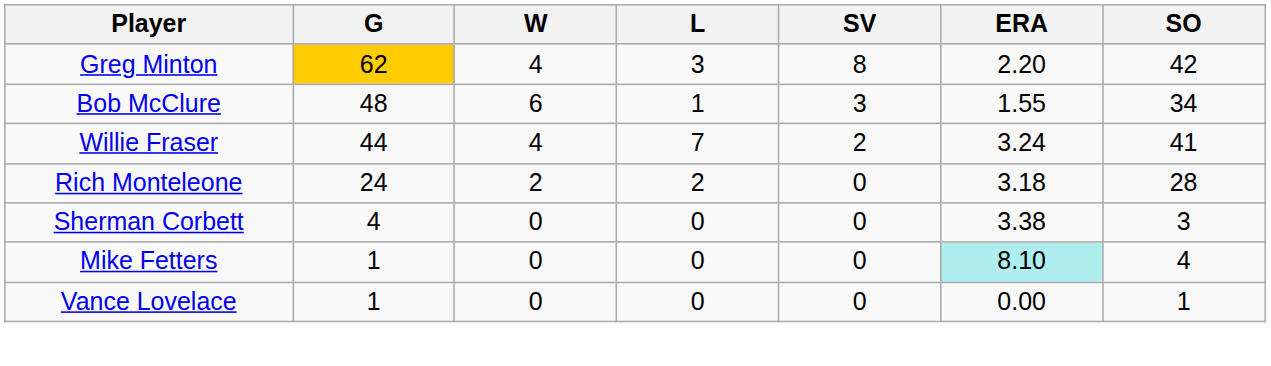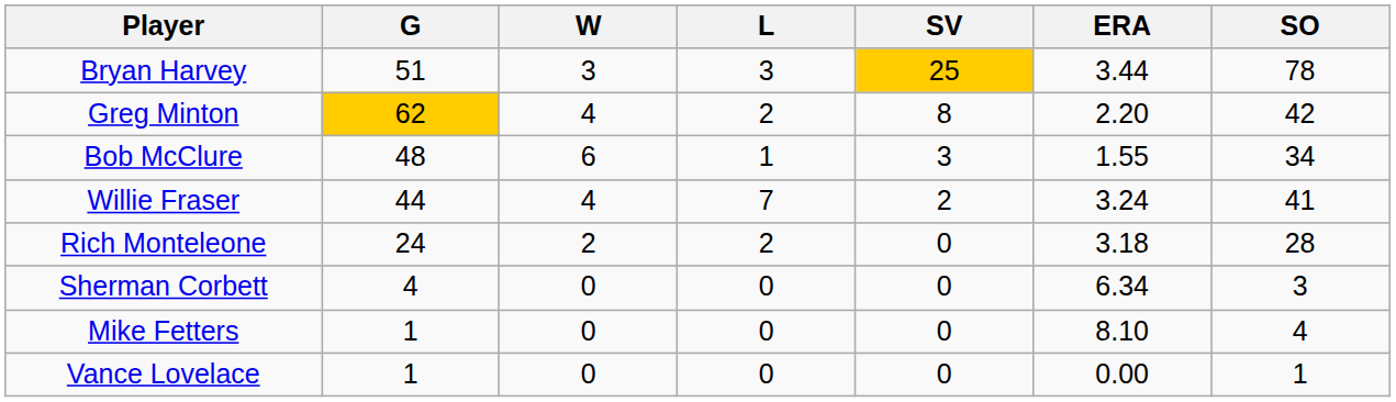 <table class="wikitable sortable">
 <tr>
 <th bgcolor="#DDDDFF" width="16%">Player</th>
 <th bgcolor="#DDDDFF" width="9%">G</th>
 <th bgcolor="#DDDDFF" width="9%">W</th>
 <th bgcolor="#DDDDFF" width="9%">L</th>
 <th bgcolor="#DDDDFF" width="9%">SV</th>
 <th bgcolor="#DDDDFF" width="9%">ERA</th>
 <th bgcolor="#DDDDFF" width="9%">SO</th>
 </tr>
+<tr align="center">
+<td><a href='#'>Bryan Harvey</a></td>
+<td>51</td>
+<td>3</td>
+<td>3</td>
+<td bgcolor="FFCC00">25</td>
+<td>3.44</td>
+<td>78</td>
+</tr>
 <tr align=center>
 <td><a href='#'>Greg Minton</a></td>
 <td bgcolor="FFCC00">62</td>
 <td>4</td>
-<td>3</td>
+<td>2</td>
 <td>8</td>
 <td>2.20</td>
 <td>42</td>
 </tr>
 <tr align="center">
 <td><a href='#'>Bob McClure</a></td>
 <td>48</td>
 <td>6</td>
 <td>1</td>
 <td>3</td>
 <td>1.55</td>
 <td>34</td>
 </tr>
 <tr align="center">
 <td><a href='#'>Willie Fraser</a></td>
 <td>44</td>
 <td>4</td>
 <td>7</td>
 <td>2</td>
 <td>3.24</td>
 <td>41</td>
 </tr>
 <tr align="center">
 <td><a href='#'>Rich Monteleone</a></td>
 <td>24</td>
 <td>2</td>
 <td>2</td>
 <td>0</td>
 <td>3.18</td>
 <td>28</td>
 </tr>
 <tr align="center">
 <td><a href='#'>Sherman Corbett</a></td>
 <td>4</td>
 <td>0</td>
 <td>0</td>
 <td>0</td>
-<td>3.38</td>
+<td>6.34</td>
 <td>3</td>
 </tr>
 <tr align="center">
 <td><a href='#'>Mike Fetters</a></td>
 <td>1</td>
 <td>0</td>
 <td>0</td>
 <td>0</td>
-<td style="background: paleturquoise;">8.10</td>
+<td>8.10</td>
 <td>4</td>
 </tr>
 <tr align="center">
 <td><a href='#'>Vance Lovelace</a></td>
 <td>1</td>
 <td>0</td>
 <td>0</td>
 <td>0</td>
 <td>0.00</td>
 <td>1</td>
 </tr>
 </table>
